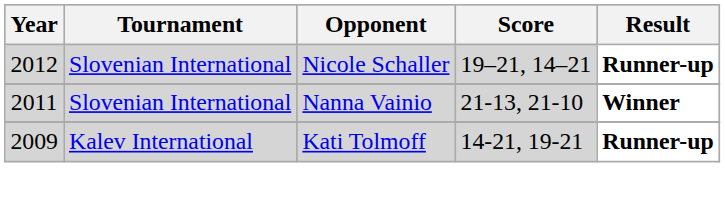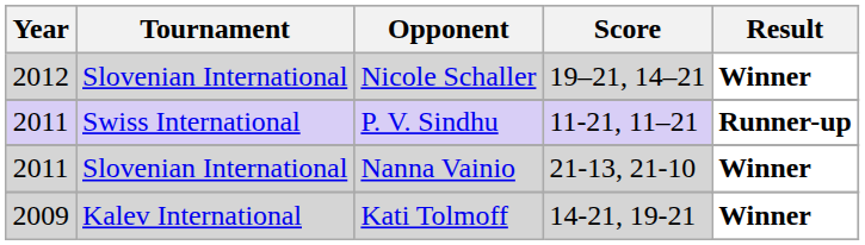 <table class="sortable wikitable" style="font-size: 90%;">
 <tr>
 <th>Year</th>
 <th>Tournament</th>
 <th>Opponent</th>
 <th>Score</th>
 <th>Result</th>
 </tr>
 <tr style="background:#D5D5D5">
 <td align="center">2012</td>
 <td align="left"><a href='#'>Slovenian International</a></td>
 <td align="left"> <a href='#'>Nicole Schaller</a></td>
 <td align="left">19–21, 14–21</td>
-<td style="text-align:left; background:white"> <strong>Runner-up</strong></td>
+<td style="text-align:left; background:white"> <strong>Winner</strong></td>
 </tr>
 <tr>
+</tr>
+<tr style="background:#D8CEF6">
+<td align="center">2011</td>
+<td align="left"><a href='#'>Swiss International</a></td>
+<td align="left"> <a href='#'>P. V. Sindhu</a></td>
+<td align="left">11-21, 11–21</td>
+<td style="text-align:left; background:white"> <strong>Runner-up</strong></td>
 </tr>
 <tr>
 </tr>
 <tr style="background:#D5D5D5">
 <td align="center">2011</td>
 <td align="left"><a href='#'>Slovenian International</a></td>
 <td align="left"> <a href='#'>Nanna Vainio</a></td>
 <td align="left">21-13, 21-10</td>
 <td style="text-align:left; background:white"> <strong>Winner</strong></td>
 </tr>
 <tr>
 </tr>
 <tr style="background:#D5D5D5">
 <td align="center">2009</td>
 <td align="left"><a href='#'>Kalev International</a></td>
 <td align="left"> <a href='#'>Kati Tolmoff</a></td>
 <td align="left">14-21, 19-21</td>
-<td style="text-align:left; background:white"> <strong>Runner-up</strong></td>
+<td style="text-align:left; background:white"> <strong>Winner</strong></td>
 </tr>
 </table>
